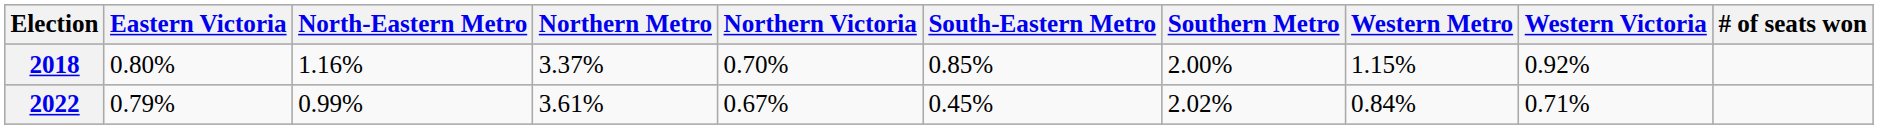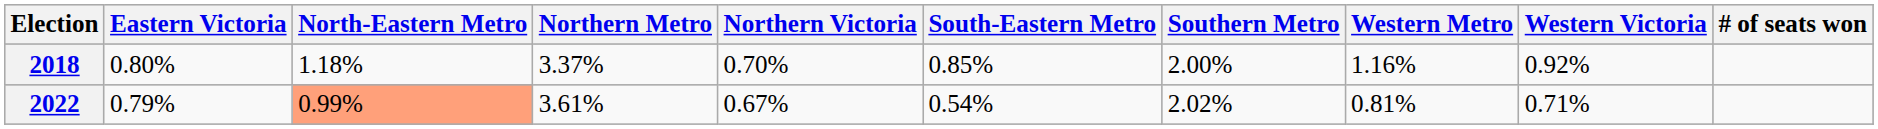 <table class="wikitable">
 <tr>
 <th>Election</th>
 <th><a href='#'>Eastern Victoria</a></th>
 <th><a href='#'>North-Eastern Metro</a></th>
 <th><a href='#'>Northern Metro</a></th>
 <th><a href='#'>Northern Victoria</a></th>
 <th><a href='#'>South-Eastern Metro</a></th>
 <th><a href='#'>Southern Metro</a></th>
 <th><a href='#'>Western Metro</a></th>
 <th><a href='#'>Western Victoria</a></th>
 <th># of seats won</th>
 </tr>
 <tr>
 <th><a href='#'>2018</a></th>
 <td>0.80%</td>
-<td>1.16%</td>
+<td>1.18%</td>
 <td>3.37%</td>
 <td>0.70%</td>
 <td>0.85%</td>
 <td>2.00%</td>
-<td>1.15%</td>
+<td>1.16%</td>
 <td>0.92%</td>
 <td></td>
 </tr>
 <tr>
 <th><a href='#'>2022</a></th>
 <td>0.79%</td>
-<td>0.99%</td>
+<td style="background: lightsalmon;">0.99%</td>
 <td>3.61%</td>
 <td>0.67%</td>
-<td>0.45%</td>
+<td>0.54%</td>
 <td>2.02%</td>
-<td>0.84%</td>
+<td>0.81%</td>
 <td>0.71%</td>
 <td></td>
 </tr>
 </table>
